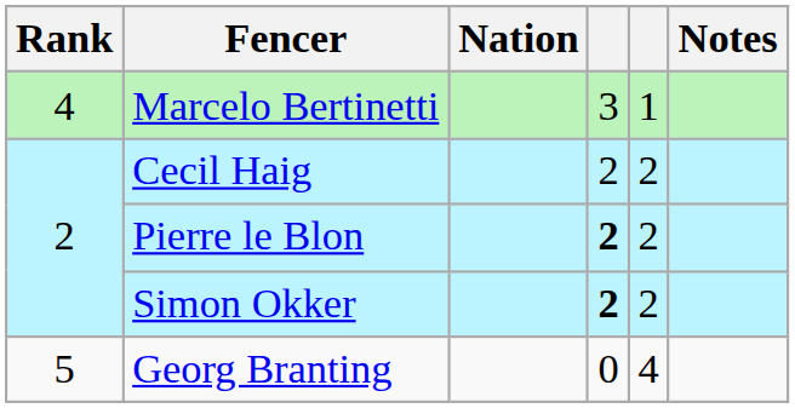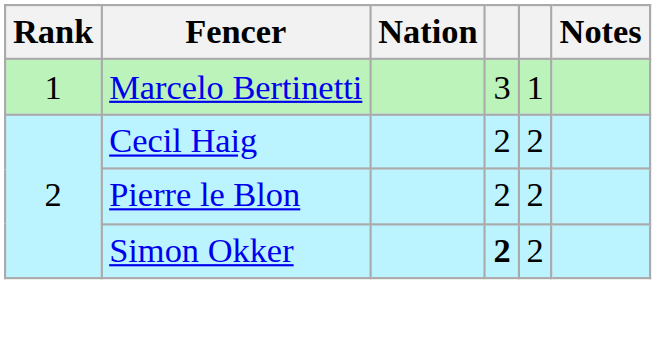 <table class="wikitable sortable" style="text-align:center">
 <tr>
 <th>Rank</th>
 <th>Fencer</th>
 <th>Nation</th>
 <th></th>
 <th></th>
 <th>Notes</th>
 </tr>
 <tr bgcolor=bbf3bb>
-<td>4</td>
+<td>1</td>
 <td align=left><a href='#'>Marcelo Bertinetti</a></td>
 <td align=left></td>
 <td>3</td>
 <td>1</td>
 <td></td>
 </tr>
 <tr bgcolor=bbf3ff>
 <td rowspan=3>2</td>
 <td align=left><a href='#'>Cecil Haig</a></td>
 <td align=left></td>
 <td>2</td>
 <td>2</td>
 <td></td>
 </tr>
 <tr bgcolor=bbf3ff>
 <td align=left><a href='#'>Pierre le Blon</a></td>
 <td align=left></td>
-<td><strong>2</strong></td>
+<td>2</td>
 <td>2</td>
 <td></td>
 </tr>
 <tr bgcolor=bbf3ff>
 <td align=left><a href='#'>Simon Okker</a></td>
 <td align=left></td>
 <td><strong>2</strong></td>
 <td>2</td>
 <td></td>
 </tr>
-<tr>
-<td>5</td>
-<td align=left><a href='#'>Georg Branting</a></td>
-<td align=left></td>
-<td>0</td>
-<td>4</td>
-<td></td>
-</tr>
 </table>
